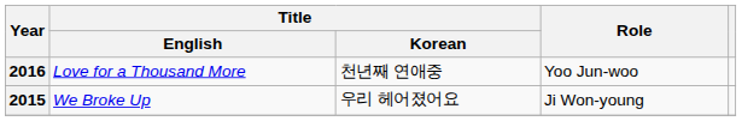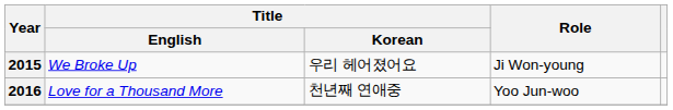 <table class="wikitable sortable plainrowheaders">
 <tr>
 <th scope="col" rowspan="2">Year</th>
 <th scope="col" colspan="2">Title</th>
 <th scope="col" rowspan="2" style="width:11em;">Role</th>
 <th scope="col" rowspan="2" class="unsortable"></th>
 </tr>
 <tr>
 <th scope="col" style="width:17em;">English</th>
 <th scope="col" style="width:12em;">Korean</th>
 </tr>
 <tr>
+<th scope="row">2015</th>
+<td><em><a href='#'>We Broke Up</a></em></td>
+<td>우리 헤어졌어요</td>
+<td>Ji Won-young</td>
+<td style="text-align:center"></td>
+</tr>
+<tr>
 <th scope="row">2016</th>
 <td><em><a href='#'>Love for a Thousand More</a></em></td>
 <td>천년째 연애중</td>
 <td>Yoo Jun-woo</td>
 <td style="text-align:center"></td>
 </tr>
 <tr>
-<th scope="row">2015</th>
-<td><em><a href='#'>We Broke Up</a></em></td>
-<td>우리 헤어졌어요</td>
-<td>Ji Won-young</td>
-<td style="text-align:center"></td>
-</tr>
-<tr>
 </tr>
 </table>
